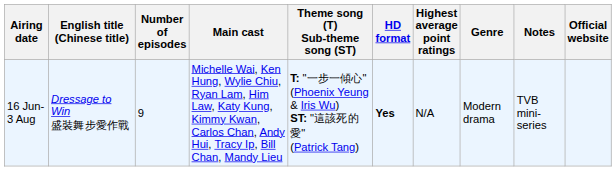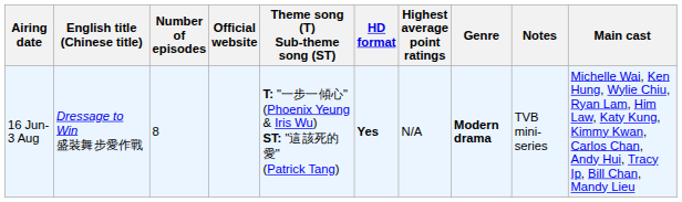 <table class="wikitable">
 <tr>
 <th align=center width=8% bgcolor="silver">Airing<br>date</th>
 <th align=center width=18% bgcolor="silver">English title <br> (Chinese title)</th>
 <th align=center width=5% bgcolor="silver">Number of episodes</th>
-<th align=center width=22% bgcolor="silver">Main cast</th>
+<th align=center width=1% bgcolor="silver">Official website</th>
 <th align=center width=18% bgcolor="silver">Theme song (T) <br>Sub-theme song (ST)</th>
 <th align=center width=5% bgcolor="silver"><a href='#'>HD <br> format</a></th>
 <th align=center width=2% bgcolor="silver">Highest average <br> point ratings</th>
 <th align=center width=10% bgcolor="silver">Genre</th>
 <th align=center width=10% bgcolor="silver">Notes</th>
-<th align=center width=1% bgcolor="silver">Official website</th>
+<th align=center width=22% bgcolor="silver">Main cast</th>
 </tr>
 <tr ---- bgcolor="#ebf5ff">
 <td>16 Jun-<br>3 Aug</td>
 <td><em><a href='#'>Dressage to Win</a></em> <br> 盛裝舞步愛作戰</td>
-<td>9</td>
-<td><a href='#'>Michelle Wai</a>, <a href='#'>Ken Hung</a>, <a href='#'>Wylie Chiu</a>, <a href='#'>Ryan Lam</a>, <a href='#'>Him Law</a>, <a href='#'>Katy Kung</a>, <a href='#'>Kimmy Kwan</a>, <a href='#'>Carlos Chan</a>, <a href='#'>Andy Hui</a>, <a href='#'>Tracy Ip</a>, <a href='#'>Bill Chan</a>, <a href='#'>Mandy Lieu</a></td>
+<td>8</td>
+<td></td>
 <td><strong>T:</strong> "一步一傾心" <br>(<a href='#'>Phoenix Yeung</a> & <a href='#'>Iris Wu</a>) <br> <strong>ST:</strong> "這該死的愛" <br>(<a href='#'>Patrick Tang</a>)</td>
 <td><strong>Yes</strong></td>
 <td>N/A</td>
-<td>Modern drama</td>
+<td><strong>Modern drama</strong></td>
 <td>TVB mini-series</td>
-<td></td>
+<td><a href='#'>Michelle Wai</a>, <a href='#'>Ken Hung</a>, <a href='#'>Wylie Chiu</a>, <a href='#'>Ryan Lam</a>, <a href='#'>Him Law</a>, <a href='#'>Katy Kung</a>, <a href='#'>Kimmy Kwan</a>, <a href='#'>Carlos Chan</a>, <a href='#'>Andy Hui</a>, <a href='#'>Tracy Ip</a>, <a href='#'>Bill Chan</a>, <a href='#'>Mandy Lieu</a></td>
 </tr>
 </table>
